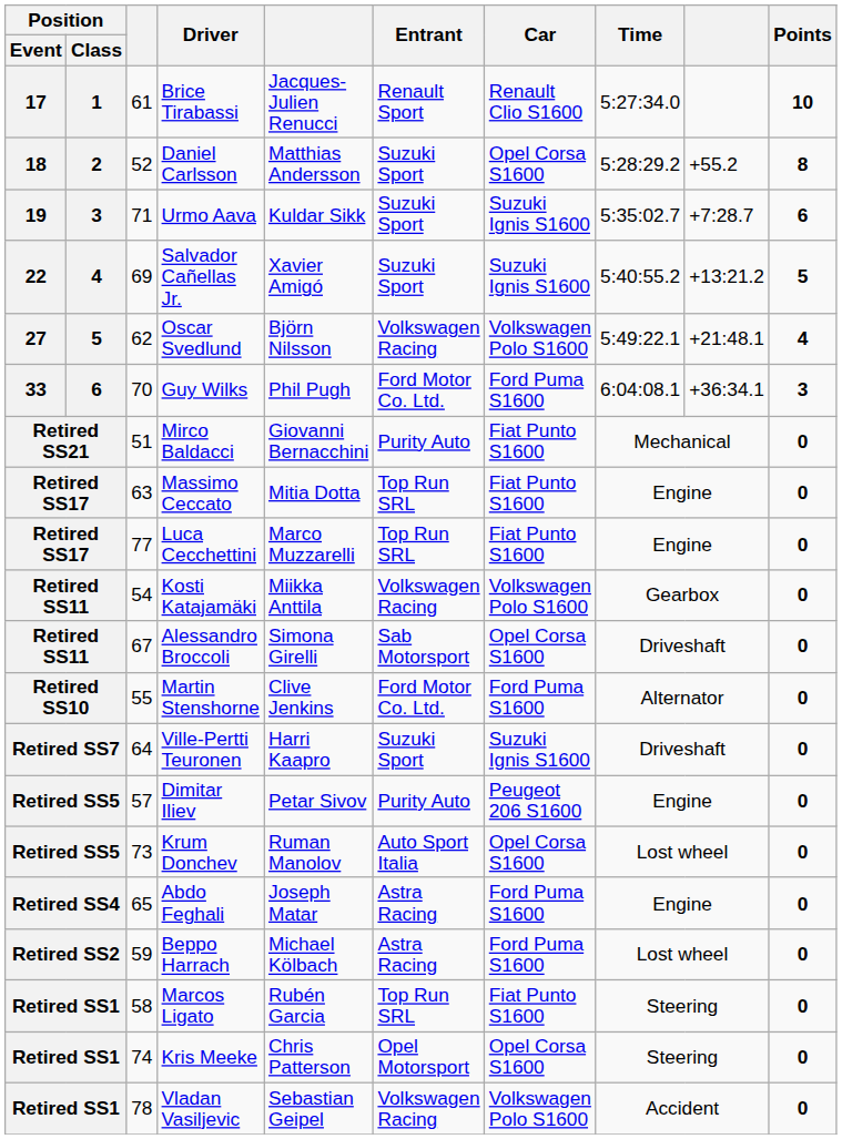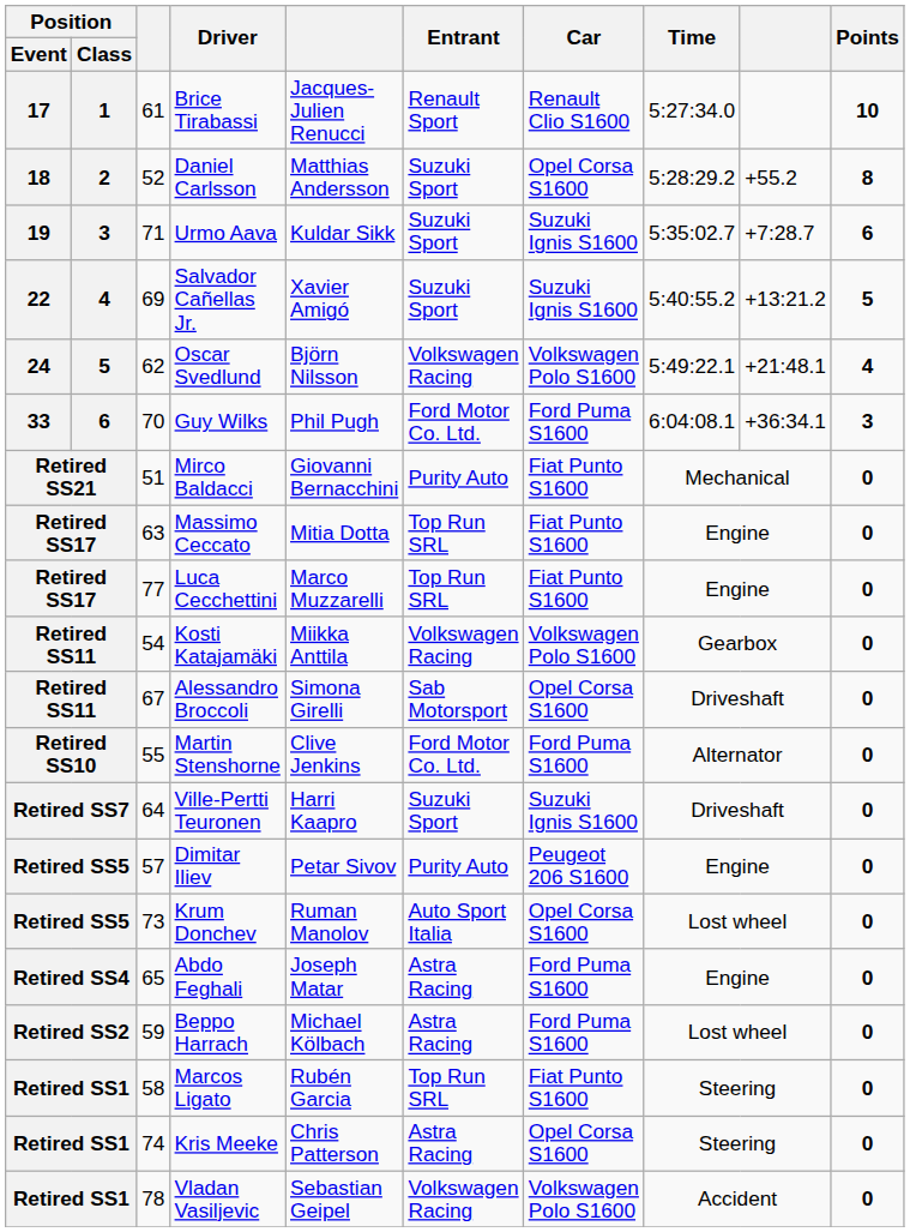 <table class="wikitable" width=85% style="font-size: 85%;">
 <tr>
 <th colspan="2">Position</th>
 <th rowspan="2"></th>
 <th rowspan="2">Driver</th>
 <th rowspan="2"></th>
 <th rowspan="2">Entrant</th>
 <th rowspan="2">Car</th>
 <th rowspan="2">Time</th>
 <th rowspan="2"></th>
 <th rowspan="2">Points</th>
 </tr>
 <tr>
 <th>Event</th>
 <th>Class</th>
 </tr>
 <tr>
 <th>17</th>
 <th>1</th>
 <td align="center">61</td>
 <td> <a href='#'>Brice Tirabassi</a></td>
 <td> <a href='#'>Jacques-Julien Renucci</a></td>
 <td> <a href='#'>Renault Sport</a></td>
 <td><a href='#'>Renault Clio S1600</a></td>
 <td>5:27:34.0</td>
 <td></td>
 <td align="center"><strong>10</strong></td>
 </tr>
 <tr>
 <th>18</th>
 <th>2</th>
 <td align="center">52</td>
 <td> <a href='#'>Daniel Carlsson</a></td>
 <td> <a href='#'>Matthias Andersson</a></td>
 <td> <a href='#'>Suzuki Sport</a></td>
 <td><a href='#'>Opel Corsa S1600</a></td>
 <td>5:28:29.2</td>
 <td>+55.2</td>
 <td align="center"><strong>8</strong></td>
 </tr>
 <tr>
 <th>19</th>
 <th>3</th>
 <td align="center">71</td>
 <td> <a href='#'>Urmo Aava</a></td>
 <td> <a href='#'>Kuldar Sikk</a></td>
 <td> <a href='#'>Suzuki Sport</a></td>
 <td><a href='#'>Suzuki Ignis S1600</a></td>
 <td>5:35:02.7</td>
 <td>+7:28.7</td>
 <td align="center"><strong>6</strong></td>
 </tr>
 <tr>
 <th>22</th>
 <th>4</th>
 <td align="center">69</td>
 <td> <a href='#'>Salvador Cañellas Jr.</a></td>
 <td> <a href='#'>Xavier Amigó</a></td>
 <td> <a href='#'>Suzuki Sport</a></td>
 <td><a href='#'>Suzuki Ignis S1600</a></td>
 <td>5:40:55.2</td>
 <td>+13:21.2</td>
 <td align="center"><strong>5</strong></td>
 </tr>
 <tr>
-<th>27</th>
+<th>24</th>
 <th>5</th>
 <td align="center">62</td>
 <td> <a href='#'>Oscar Svedlund</a></td>
 <td> <a href='#'>Björn Nilsson</a></td>
 <td> <a href='#'>Volkswagen Racing</a></td>
 <td><a href='#'>Volkswagen Polo S1600</a></td>
 <td>5:49:22.1</td>
 <td>+21:48.1</td>
 <td align="center"><strong>4</strong></td>
 </tr>
 <tr>
 <th>33</th>
 <th>6</th>
 <td align="center">70</td>
 <td> <a href='#'>Guy Wilks</a></td>
 <td> <a href='#'>Phil Pugh</a></td>
 <td> <a href='#'>Ford Motor Co. Ltd.</a></td>
 <td><a href='#'>Ford Puma S1600</a></td>
 <td>6:04:08.1</td>
 <td>+36:34.1</td>
 <td align="center"><strong>3</strong></td>
 </tr>
 <tr>
 <th colspan="2">Retired SS21</th>
 <td align="center">51</td>
 <td> <a href='#'>Mirco Baldacci</a></td>
 <td> <a href='#'>Giovanni Bernacchini</a></td>
 <td> <a href='#'>Purity Auto</a></td>
 <td><a href='#'>Fiat Punto S1600</a></td>
 <td align="center" colspan="2">Mechanical</td>
 <td align="center"><strong>0</strong></td>
 </tr>
 <tr>
 <th colspan="2">Retired SS17</th>
 <td align="center">63</td>
 <td> <a href='#'>Massimo Ceccato</a></td>
 <td> <a href='#'>Mitia Dotta</a></td>
 <td> <a href='#'>Top Run SRL</a></td>
 <td><a href='#'>Fiat Punto S1600</a></td>
 <td align="center" colspan="2">Engine</td>
 <td align="center"><strong>0</strong></td>
 </tr>
 <tr>
 <th colspan="2">Retired SS17</th>
 <td align="center">77</td>
 <td> <a href='#'>Luca Cecchettini</a></td>
 <td> <a href='#'>Marco Muzzarelli</a></td>
 <td> <a href='#'>Top Run SRL</a></td>
 <td><a href='#'>Fiat Punto S1600</a></td>
 <td align="center" colspan="2">Engine</td>
 <td align="center"><strong>0</strong></td>
 </tr>
 <tr>
 <th colspan="2">Retired SS11</th>
 <td align="center">54</td>
 <td> <a href='#'>Kosti Katajamäki</a></td>
 <td> <a href='#'>Miikka Anttila</a></td>
 <td> <a href='#'>Volkswagen Racing</a></td>
 <td><a href='#'>Volkswagen Polo S1600</a></td>
 <td align="center" colspan="2">Gearbox</td>
 <td align="center"><strong>0</strong></td>
 </tr>
 <tr>
 <th colspan="2">Retired SS11</th>
 <td align="center">67</td>
 <td> <a href='#'>Alessandro Broccoli</a></td>
 <td> <a href='#'>Simona Girelli</a></td>
 <td> <a href='#'>Sab Motorsport</a></td>
 <td><a href='#'>Opel Corsa S1600</a></td>
 <td align="center" colspan="2">Driveshaft</td>
 <td align="center"><strong>0</strong></td>
 </tr>
 <tr>
 <th colspan="2">Retired SS10</th>
 <td align="center">55</td>
 <td> <a href='#'>Martin Stenshorne</a></td>
 <td> <a href='#'>Clive Jenkins</a></td>
 <td> <a href='#'>Ford Motor Co. Ltd.</a></td>
 <td><a href='#'>Ford Puma S1600</a></td>
 <td align="center" colspan="2">Alternator</td>
 <td align="center"><strong>0</strong></td>
 </tr>
 <tr>
 <th colspan="2">Retired SS7</th>
 <td align="center">64</td>
 <td> <a href='#'>Ville-Pertti Teuronen</a></td>
 <td> <a href='#'>Harri Kaapro</a></td>
 <td> <a href='#'>Suzuki Sport</a></td>
 <td><a href='#'>Suzuki Ignis S1600</a></td>
 <td align="center" colspan="2">Driveshaft</td>
 <td align="center"><strong>0</strong></td>
 </tr>
 <tr>
 <th colspan="2">Retired SS5</th>
 <td align="center">57</td>
 <td> <a href='#'>Dimitar Iliev</a></td>
 <td> <a href='#'>Petar Sivov</a></td>
 <td> <a href='#'>Purity Auto</a></td>
 <td><a href='#'>Peugeot 206 S1600</a></td>
 <td align="center" colspan="2">Engine</td>
 <td align="center"><strong>0</strong></td>
 </tr>
 <tr>
 <th colspan="2">Retired SS5</th>
 <td align="center">73</td>
 <td> <a href='#'>Krum Donchev</a></td>
 <td> <a href='#'>Ruman Manolov</a></td>
 <td> <a href='#'>Auto Sport Italia</a></td>
 <td><a href='#'>Opel Corsa S1600</a></td>
 <td align="center" colspan="2">Lost wheel</td>
 <td align="center"><strong>0</strong></td>
 </tr>
 <tr>
 <th colspan="2">Retired SS4</th>
 <td align="center">65</td>
 <td> <a href='#'>Abdo Feghali</a></td>
 <td> <a href='#'>Joseph Matar</a></td>
 <td> <a href='#'>Astra Racing</a></td>
 <td><a href='#'>Ford Puma S1600</a></td>
 <td align="center" colspan="2">Engine</td>
 <td align="center"><strong>0</strong></td>
 </tr>
 <tr>
 <th colspan="2">Retired SS2</th>
 <td align="center">59</td>
 <td> <a href='#'>Beppo Harrach</a></td>
 <td> <a href='#'>Michael Kölbach</a></td>
 <td> <a href='#'>Astra Racing</a></td>
 <td><a href='#'>Ford Puma S1600</a></td>
 <td align="center" colspan="2">Lost wheel</td>
 <td align="center"><strong>0</strong></td>
 </tr>
 <tr>
 <th colspan="2">Retired SS1</th>
 <td align="center">58</td>
 <td> <a href='#'>Marcos Ligato</a></td>
 <td> <a href='#'>Rubén Garcia</a></td>
 <td> <a href='#'>Top Run SRL</a></td>
 <td><a href='#'>Fiat Punto S1600</a></td>
 <td align="center" colspan="2">Steering</td>
 <td align="center"><strong>0</strong></td>
 </tr>
 <tr>
 <th colspan="2">Retired SS1</th>
 <td align="center">74</td>
 <td> <a href='#'>Kris Meeke</a></td>
 <td> <a href='#'>Chris Patterson</a></td>
-<td> <a href='#'>Opel Motorsport</a></td>
+<td> <a href='#'>Astra Racing</a></td>
 <td><a href='#'>Opel Corsa S1600</a></td>
 <td align="center" colspan="2">Steering</td>
 <td align="center"><strong>0</strong></td>
 </tr>
 <tr>
 <th colspan="2">Retired SS1</th>
 <td align="center">78</td>
 <td> <a href='#'>Vladan Vasiljevic</a></td>
 <td> <a href='#'>Sebastian Geipel</a></td>
 <td> <a href='#'>Volkswagen Racing</a></td>
 <td><a href='#'>Volkswagen Polo S1600</a></td>
 <td align="center" colspan="2">Accident</td>
 <td align="center"><strong>0</strong></td>
 </tr>
 <tr>
 </tr>
 </table>
